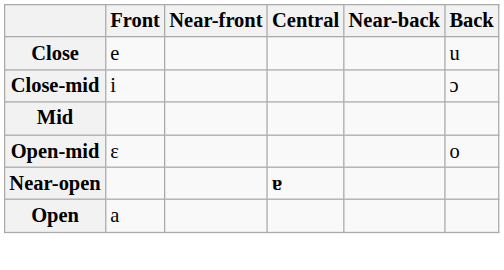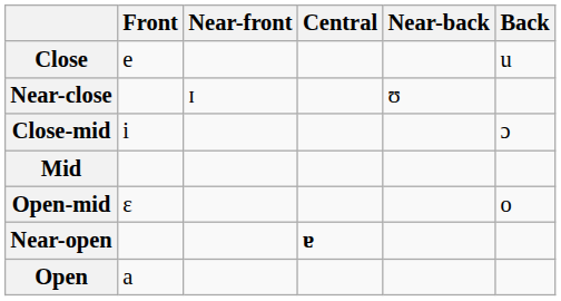 <table class="wikitable">
 <tr>
 <th></th>
 <th>Front</th>
 <th>Near-front</th>
 <th>Central</th>
 <th>Near-back</th>
 <th>Back</th>
 </tr>
 <tr>
 <th>Close</th>
 <td>e</td>
 <td></td>
 <td></td>
 <td></td>
 <td>u</td>
+</tr>
+<tr>
+<th>Near-close</th>
+<td></td>
+<td>ɪ</td>
+<td></td>
+<td>ʊ</td>
+<td></td>
 </tr>
 <tr>
 <th>Close-mid</th>
 <td>i</td>
 <td></td>
 <td></td>
 <td></td>
 <td>ɔ</td>
 </tr>
 <tr>
 <th>Mid</th>
 <td></td>
 <td></td>
 <td></td>
 <td></td>
 <td></td>
 </tr>
 <tr>
 <th>Open-mid</th>
 <td>ɛ</td>
 <td></td>
 <td></td>
 <td></td>
 <td>o</td>
 </tr>
 <tr>
 <th>Near-open</th>
 <td></td>
 <td></td>
 <td><strong>ɐ</strong></td>
 <td></td>
 <td></td>
 </tr>
 <tr>
 <th>Open</th>
 <td>a</td>
 <td></td>
 <td></td>
 <td></td>
 <td></td>
 </tr>
 </table>
